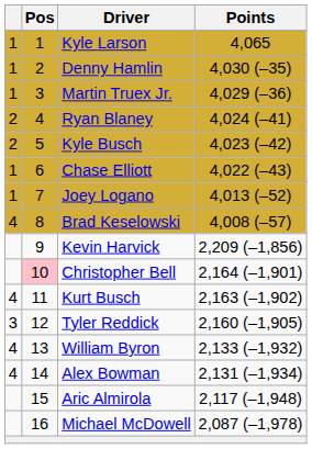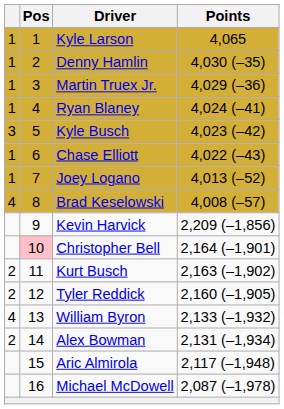 <table class="wikitable" style="font-size: 95%">
 <tr>
 <th></th>
 <th>Pos</th>
 <th>Driver</th>
 <th>Points</th>
 </tr>
 <tr style="background:#D4AF37;">
 <td align="left"> 1</td>
 <td style="text-align:center;">1</td>
 <td><a href='#'>Kyle Larson</a></td>
 <td style="text-align:center;">4,065</td>
 </tr>
 <tr style="background:#D4AF37;">
 <td align="left"> 1</td>
 <td style="text-align:center;">2</td>
 <td><a href='#'>Denny Hamlin</a></td>
 <td style="text-align:center;">4,030 (–35)</td>
 </tr>
 <tr style="background:#D4AF37;">
 <td align="left"> 1</td>
 <td style="text-align:center;">3</td>
 <td><a href='#'>Martin Truex Jr.</a></td>
 <td style="text-align:center;">4,029 (–36)</td>
 </tr>
 <tr style="background:#D4AF37;">
-<td align="left"> 2</td>
+<td align="left"> 1</td>
 <td style="text-align:center;">4</td>
 <td><a href='#'>Ryan Blaney</a></td>
 <td style="text-align:center;">4,024 (–41)</td>
 </tr>
 <tr style="background:#D4AF37;">
-<td align="left"> 2</td>
+<td align="left"> 3</td>
 <td style="text-align:center;">5</td>
 <td><a href='#'>Kyle Busch</a></td>
 <td style="text-align:center;">4,023 (–42)</td>
 </tr>
 <tr style="background:#D4AF37;">
 <td align="left"> 1</td>
 <td style="text-align:center;">6</td>
 <td><a href='#'>Chase Elliott</a></td>
 <td style="text-align:center;">4,022 (–43)</td>
 </tr>
 <tr style="background:#D4AF37;">
 <td align="left"> 1</td>
 <td style="text-align:center;">7</td>
 <td><a href='#'>Joey Logano</a></td>
 <td style="text-align:center;">4,013 (–52)</td>
 </tr>
 <tr style="background:#D4AF37;">
 <td align="left"> 4</td>
 <td style="text-align:center;">8</td>
 <td><a href='#'>Brad Keselowski</a></td>
 <td style="text-align:center;">4,008 (–57)</td>
 </tr>
 <tr>
 <td align="left"></td>
 <td style="text-align:center;">9</td>
 <td><a href='#'>Kevin Harvick</a></td>
 <td style="text-align:center;">2,209 (–1,856)</td>
 </tr>
 <tr>
 <td align="left"></td>
 <td style="background: pink; text-align:center;">10</td>
 <td><a href='#'>Christopher Bell</a></td>
 <td style="text-align:center;">2,164 (–1,901)</td>
 </tr>
 <tr>
-<td align="left"> 4</td>
+<td align="left"> 2</td>
 <td style="text-align:center;">11</td>
 <td><a href='#'>Kurt Busch</a></td>
 <td style="text-align:center;">2,163 (–1,902)</td>
 </tr>
 <tr>
-<td align="left"> 3</td>
+<td align="left"> 2</td>
 <td style="text-align:center;">12</td>
 <td><a href='#'>Tyler Reddick</a></td>
 <td style="text-align:center;">2,160 (–1,905)</td>
 </tr>
 <tr>
 <td align="left"> 4</td>
 <td style="text-align:center;">13</td>
 <td><a href='#'>William Byron</a></td>
 <td style="text-align:center;">2,133 (–1,932)</td>
 </tr>
 <tr>
-<td align="left"> 4</td>
+<td align="left"> 2</td>
 <td style="text-align:center;">14</td>
 <td><a href='#'>Alex Bowman</a></td>
 <td style="text-align:center;">2,131 (–1,934)</td>
 </tr>
 <tr>
 <td align="left"></td>
 <td style="text-align:center;">15</td>
 <td><a href='#'>Aric Almirola</a></td>
 <td style="text-align:center;">2,117 (–1,948)</td>
 </tr>
 <tr>
 <td align="left"></td>
 <td style="text-align:center;">16</td>
 <td><a href='#'>Michael McDowell</a></td>
 <td style="text-align:center;">2,087 (–1,978)</td>
 </tr>
 <tr class="sortbottom">
 <th colspan="9"></th>
 </tr>
 </table>
